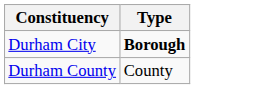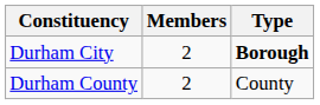 <table class="wikitable sortable">
 <tr>
 <th>Constituency</th>
+<th>Members</th>
 <th>Type</th>
 </tr>
 <tr>
 <td><a href='#'>Durham City</a></td>
+<td align="center">2</td>
 <td><strong>Borough</strong></td>
 </tr>
 <tr>
 <td><a href='#'>Durham County</a></td>
+<td align="center">2</td>
 <td>County</td>
 </tr>
 </table>
